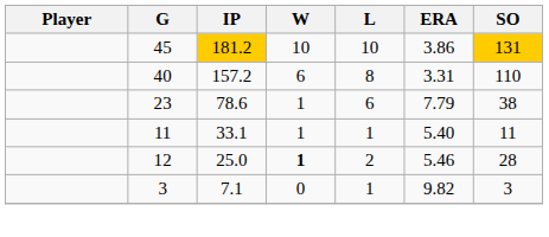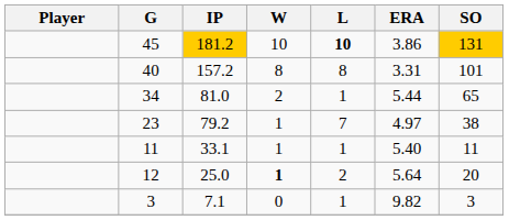 <table class="wikitable sortable">
 <tr>
 <th bgcolor="#DDDDFF" width="16%">Player</th>
 <th bgcolor="#DDDDFF" width="9%">G</th>
 <th bgcolor="#DDDDFF" width="9%">IP</th>
 <th bgcolor="#DDDDFF" width="9%">W</th>
 <th bgcolor="#DDDDFF" width="9%">L</th>
 <th bgcolor="#DDDDFF" width="9%">ERA</th>
 <th bgcolor="#DDDDFF" width="9%">SO</th>
 </tr>
 <tr align="center">
 <td></td>
 <td>45</td>
 <td bgcolor="FFCC00">181.2</td>
 <td>10</td>
-<td>10</td>
+<td><strong>10</strong></td>
 <td>3.86</td>
 <td bgcolor="FFCC00">131</td>
 </tr>
 <tr align=center>
 <td></td>
 <td>40</td>
 <td>157.2</td>
-<td>6</td>
+<td>8</td>
 <td>8</td>
 <td>3.31</td>
-<td>110</td>
+<td>101</td>
+</tr>
+<tr align=center>
+<td></td>
+<td>34</td>
+<td>81.0</td>
+<td>2</td>
+<td>1</td>
+<td>5.44</td>
+<td>65</td>
 </tr>
 <tr align=center>
 <td></td>
 <td>23</td>
-<td>78.6</td>
+<td>79.2</td>
 <td>1</td>
-<td>6</td>
-<td>7.79</td>
+<td>7</td>
+<td>4.97</td>
 <td>38</td>
 </tr>
 <tr align="center">
 <td></td>
 <td>11</td>
 <td>33.1</td>
 <td>1</td>
 <td>1</td>
 <td>5.40</td>
 <td>11</td>
 </tr>
 <tr align="center">
 <td></td>
 <td>12</td>
 <td>25.0</td>
 <td><strong>1</strong></td>
 <td>2</td>
-<td>5.46</td>
-<td>28</td>
+<td>5.64</td>
+<td>20</td>
 </tr>
 <tr align="center">
 <td></td>
 <td>3</td>
 <td>7.1</td>
 <td>0</td>
 <td>1</td>
 <td>9.82</td>
 <td>3</td>
 </tr>
 <tr align="center">
 </tr>
 </table>
